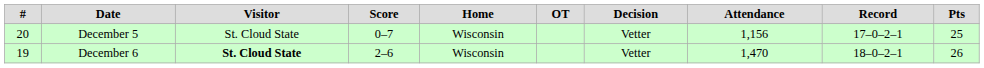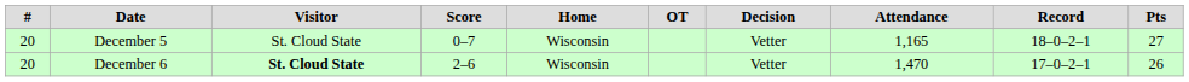 <table class="wikitable" width="80%">
 <tr align="center"  bgcolor="#dddddd">
 <td><strong>#</strong></td>
 <td><strong>Date</strong></td>
 <td><strong>Visitor</strong></td>
 <td><strong>Score</strong></td>
 <td><strong>Home</strong></td>
 <td><strong>OT</strong></td>
 <td><strong>Decision</strong></td>
 <td><strong>Attendance</strong></td>
 <td><strong>Record</strong></td>
 <td><strong>Pts</strong></td>
 </tr>
 <tr align="center" bgcolor="ccffcc">
 <td>20</td>
 <td>December 5</td>
 <td>St. Cloud State</td>
 <td>0–7</td>
 <td>Wisconsin</td>
 <td></td>
 <td>Vetter</td>
-<td>1,156</td>
-<td>17–0–2–1</td>
-<td>25</td>
+<td>1,165</td>
+<td>18–0–2–1</td>
+<td>27</td>
 </tr>
 <tr align="center" bgcolor="ccffcc">
-<td>19</td>
+<td>20</td>
 <td>December 6</td>
 <td><strong>St. Cloud State</strong></td>
 <td>2–6</td>
 <td>Wisconsin</td>
 <td></td>
 <td>Vetter</td>
 <td>1,470</td>
-<td>18–0–2–1</td>
+<td>17–0–2–1</td>
 <td>26</td>
 </tr>
 </table>
